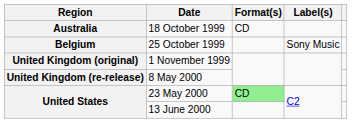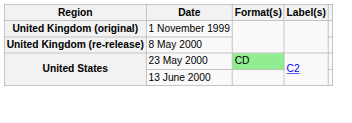 <table class="wikitable plainrowheaders">
 <tr>
 <th scope="col">Region</th>
 <th scope="col">Date</th>
 <th scope="col">Format(s)</th>
 <th scope="col">Label(s)</th>
 <th scope="col"></th>
-</tr>
-<tr>
-<th scope="row">Australia</th>
-<td>18 October 1999</td>
-<td>CD</td>
-<td></td>
-<td align="center"></td>
-</tr>
-<tr>
-<th scope="row">Belgium</th>
-<td>25 October 1999</td>
-<td></td>
-<td>Sony Music</td>
-<td align="center"></td>
 </tr>
 <tr>
 <th scope="row">United Kingdom (original)</th>
 <td>1 November 1999</td>
 <td rowspan="2"></td>
 <td rowspan="2"></td>
 <td align="center"></td>
 </tr>
 <tr>
 <th scope="row">United Kingdom (re-release)</th>
 <td>8 May 2000</td>
 <td align="center"></td>
 </tr>
 <tr>
 <th scope="row" rowspan="2">United States</th>
 <td>23 May 2000</td>
 <td style="background: lightgreen;">CD</td>
 <td rowspan="2"><a href='#'>C2</a></td>
 <td align="center"></td>
 </tr>
 <tr>
 <td>13 June 2000</td>
 <td></td>
 <td align="center"></td>
 </tr>
 </table>
